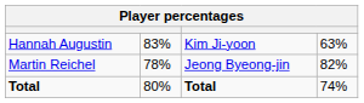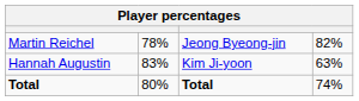 <table class="wikitable">
 <tr>
 <th colspan=4 width=400>Player percentages</th>
 </tr>
 <tr>
 <th colspan=2 width=200 style="white-space:nowrap;"></th>
 <th colspan=2 width=200 style="white-space:nowrap;"></th>
 </tr>
 <tr>
+<td><a href='#'>Martin Reichel</a></td>
+<td>78%</td>
+<td><a href='#'>Jeong Byeong-jin</a></td>
+<td>82%</td>
+</tr>
+<tr>
 <td><a href='#'>Hannah Augustin</a></td>
 <td>83%</td>
 <td><a href='#'>Kim Ji-yoon</a></td>
 <td>63%</td>
-</tr>
-<tr>
-<td><a href='#'>Martin Reichel</a></td>
-<td>78%</td>
-<td><a href='#'>Jeong Byeong-jin</a></td>
-<td>82%</td>
 </tr>
 <tr>
 <td><strong>Total</strong></td>
 <td>80%</td>
 <td><strong>Total</strong></td>
 <td>74%</td>
 </tr>
 </table>
